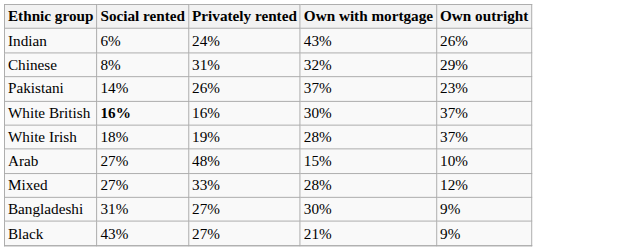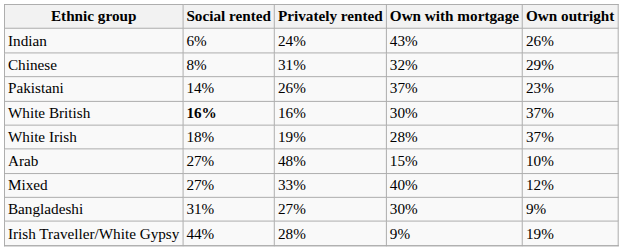 <table class="wikitable sortable">
 <tr>
 <th>Ethnic group</th>
 <th>Social rented</th>
 <th>Privately rented</th>
 <th>Own with mortgage</th>
 <th>Own outright</th>
 </tr>
 <tr>
 <td>Indian</td>
 <td>6%</td>
 <td>24%</td>
 <td>43%</td>
 <td>26%</td>
 </tr>
 <tr>
 <td>Chinese</td>
 <td>8%</td>
 <td>31%</td>
 <td>32%</td>
 <td>29%</td>
 </tr>
 <tr>
 <td>Pakistani</td>
 <td>14%</td>
 <td>26%</td>
 <td>37%</td>
 <td>23%</td>
 </tr>
 <tr>
 <td>White British</td>
 <td><strong>16%</strong></td>
 <td>16%</td>
 <td>30%</td>
 <td>37%</td>
 </tr>
 <tr>
 <td>White Irish</td>
 <td>18%</td>
 <td>19%</td>
 <td>28%</td>
 <td>37%</td>
 </tr>
 <tr>
 <td>Arab</td>
 <td>27%</td>
 <td>48%</td>
 <td>15%</td>
 <td>10%</td>
 </tr>
 <tr>
 <td>Mixed</td>
 <td>27%</td>
 <td>33%</td>
-<td>28%</td>
+<td>40%</td>
 <td>12%</td>
 </tr>
 <tr>
 <td>Bangladeshi</td>
 <td>31%</td>
 <td>27%</td>
 <td>30%</td>
 <td>9%</td>
 </tr>
 <tr>
-<td>Black</td>
-<td>43%</td>
-<td>27%</td>
-<td>21%</td>
+<td>Irish Traveller/White Gypsy</td>
+<td>44%</td>
+<td>28%</td>
 <td>9%</td>
+<td>19%</td>
 </tr>
 <tr>
 </tr>
 </table>
